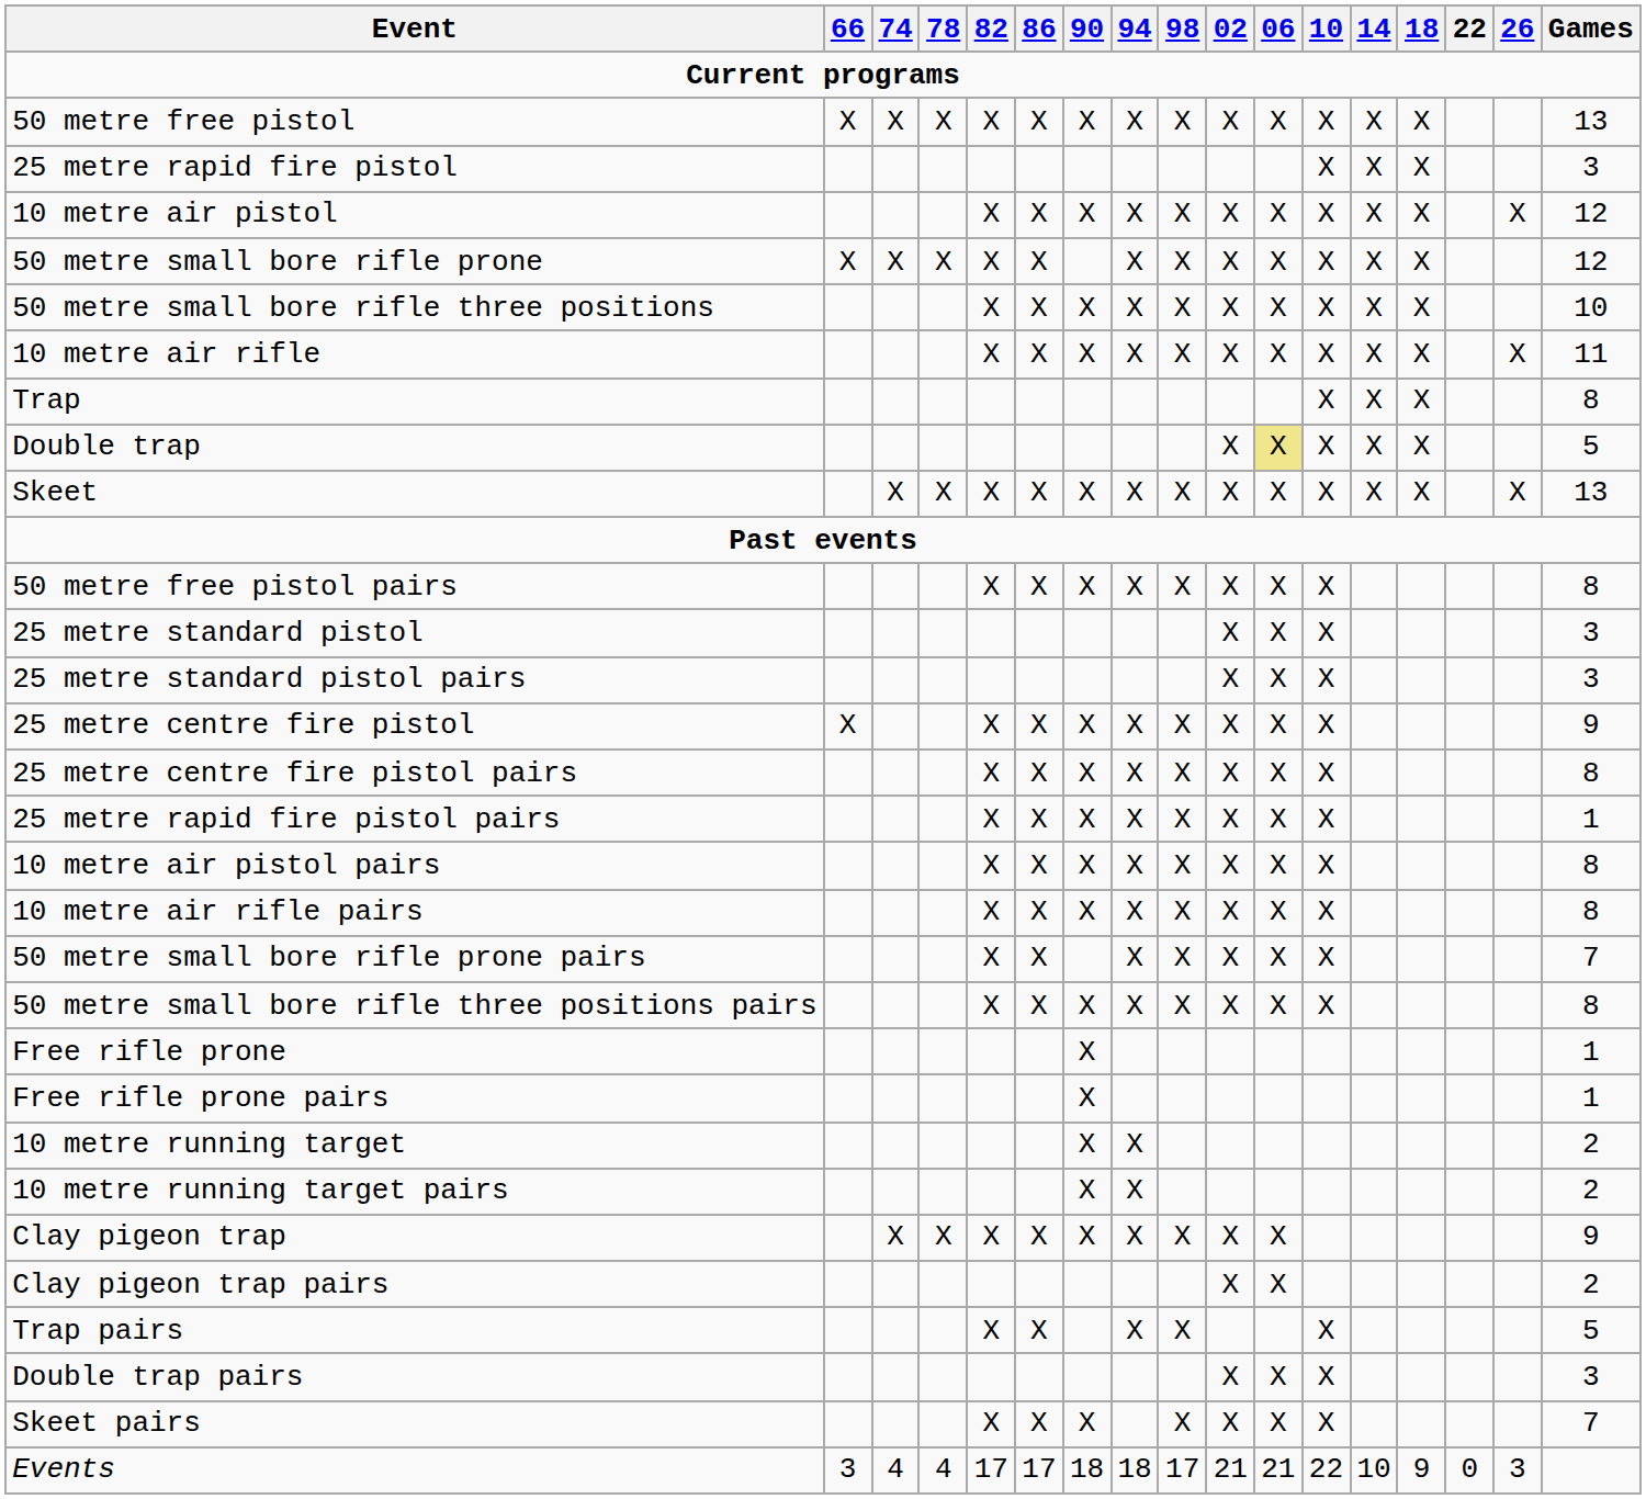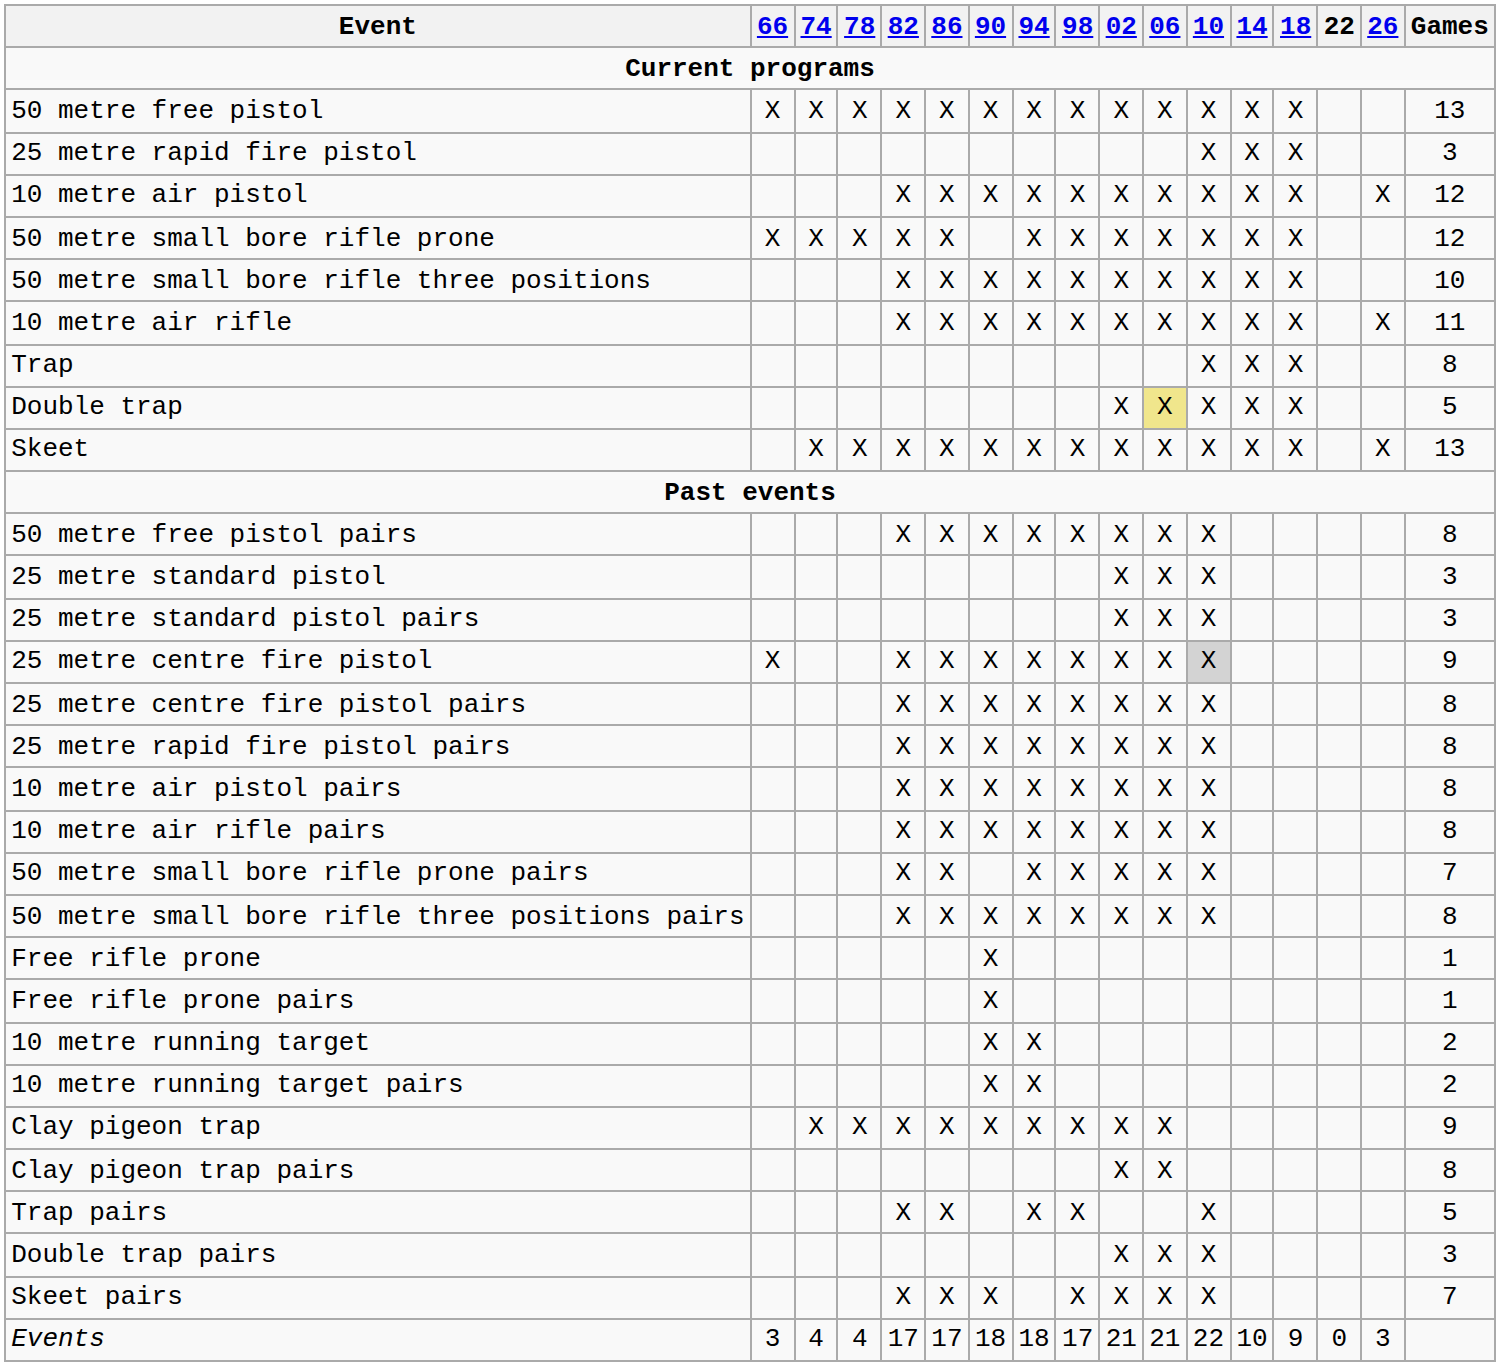 <table class="wikitable">
 <tr>
 <th>Event</th>
 <th><a href='#'>66</a></th>
 <th><a href='#'>74</a></th>
 <th><a href='#'>78</a></th>
 <th><a href='#'>82</a></th>
 <th><a href='#'>86</a></th>
 <th><a href='#'>90</a></th>
 <th><a href='#'>94</a></th>
 <th><a href='#'>98</a></th>
 <th><a href='#'>02</a></th>
 <th><a href='#'>06</a></th>
 <th><a href='#'>10</a></th>
 <th><a href='#'>14</a></th>
 <th><a href='#'>18</a></th>
 <th>22</th>
 <th><a href='#'>26</a></th>
 <th>Games</th>
 </tr>
 <tr>
 <td align=center colspan=17><strong>Current programs</strong></td>
 </tr>
 <tr align=center>
 <td align=left>50 metre free pistol</td>
 <td>X</td>
 <td>X</td>
 <td>X</td>
 <td>X</td>
 <td>X</td>
 <td>X</td>
 <td>X</td>
 <td>X</td>
 <td>X</td>
 <td>X</td>
 <td>X</td>
 <td>X</td>
 <td>X</td>
 <td></td>
 <td></td>
 <td>13</td>
 </tr>
 <tr align=center>
 <td align=left>25 metre rapid fire pistol</td>
 <td></td>
 <td></td>
 <td></td>
 <td></td>
 <td></td>
 <td></td>
 <td></td>
 <td></td>
 <td></td>
 <td></td>
 <td>X</td>
 <td>X</td>
 <td>X</td>
 <td></td>
 <td></td>
 <td>3</td>
 </tr>
 <tr align=center>
 <td align=left>10 metre air pistol</td>
 <td></td>
 <td></td>
 <td></td>
 <td>X</td>
 <td>X</td>
 <td>X</td>
 <td>X</td>
 <td>X</td>
 <td>X</td>
 <td>X</td>
 <td>X</td>
 <td>X</td>
 <td>X</td>
 <td></td>
 <td>X</td>
 <td>12</td>
 </tr>
 <tr align=center>
 <td align=left>50 metre small bore rifle prone</td>
 <td>X</td>
 <td>X</td>
 <td>X</td>
 <td>X</td>
 <td>X</td>
 <td></td>
 <td>X</td>
 <td>X</td>
 <td>X</td>
 <td>X</td>
 <td>X</td>
 <td>X</td>
 <td>X</td>
 <td></td>
 <td></td>
 <td>12</td>
 </tr>
 <tr align=center>
 <td align=left>50 metre small bore rifle three positions</td>
 <td></td>
 <td></td>
 <td></td>
 <td>X</td>
 <td>X</td>
 <td>X</td>
 <td>X</td>
 <td>X</td>
 <td>X</td>
 <td>X</td>
 <td>X</td>
 <td>X</td>
 <td>X</td>
 <td></td>
 <td></td>
 <td>10</td>
 </tr>
 <tr align=center>
 <td align=left>10 metre air rifle</td>
 <td></td>
 <td></td>
 <td></td>
 <td>X</td>
 <td>X</td>
 <td>X</td>
 <td>X</td>
 <td>X</td>
 <td>X</td>
 <td>X</td>
 <td>X</td>
 <td>X</td>
 <td>X</td>
 <td></td>
 <td>X</td>
 <td>11</td>
 </tr>
 <tr align=center>
 <td align=left>Trap</td>
 <td></td>
 <td></td>
 <td></td>
 <td></td>
 <td></td>
 <td></td>
 <td></td>
 <td></td>
 <td></td>
 <td></td>
 <td>X</td>
 <td>X</td>
 <td>X</td>
 <td></td>
 <td></td>
 <td>8</td>
 </tr>
 <tr align=center>
 <td align=left>Double trap</td>
 <td></td>
 <td></td>
 <td></td>
 <td></td>
 <td></td>
 <td></td>
 <td></td>
 <td></td>
 <td>X</td>
 <td style="background: khaki;">X</td>
 <td>X</td>
 <td>X</td>
 <td>X</td>
 <td></td>
 <td></td>
 <td>5</td>
 </tr>
 <tr align=center>
 <td align=left>Skeet</td>
 <td></td>
 <td>X</td>
 <td>X</td>
 <td>X</td>
 <td>X</td>
 <td>X</td>
 <td>X</td>
 <td>X</td>
 <td>X</td>
 <td>X</td>
 <td>X</td>
 <td>X</td>
 <td>X</td>
 <td></td>
 <td>X</td>
 <td>13</td>
 </tr>
 <tr>
 <td align=center colspan=17><strong>Past events</strong></td>
 </tr>
 <tr align=center>
 <td align=left>50 metre free pistol pairs</td>
 <td></td>
 <td></td>
 <td></td>
 <td>X</td>
 <td>X</td>
 <td>X</td>
 <td>X</td>
 <td>X</td>
 <td>X</td>
 <td>X</td>
 <td>X</td>
 <td></td>
 <td></td>
 <td></td>
 <td></td>
 <td>8</td>
 </tr>
 <tr align=center>
 <td align=left>25 metre standard pistol</td>
 <td></td>
 <td></td>
 <td></td>
 <td></td>
 <td></td>
 <td></td>
 <td></td>
 <td></td>
 <td>X</td>
 <td>X</td>
 <td>X</td>
 <td></td>
 <td></td>
 <td></td>
 <td></td>
 <td>3</td>
 </tr>
 <tr align=center>
 <td align=left>25 metre standard pistol pairs</td>
 <td></td>
 <td></td>
 <td></td>
 <td></td>
 <td></td>
 <td></td>
 <td></td>
 <td></td>
 <td>X</td>
 <td>X</td>
 <td>X</td>
 <td></td>
 <td></td>
 <td></td>
 <td></td>
 <td>3</td>
 </tr>
 <tr align=center>
 <td align=left>25 metre centre fire pistol</td>
 <td>X</td>
 <td></td>
 <td></td>
 <td>X</td>
 <td>X</td>
 <td>X</td>
 <td>X</td>
 <td>X</td>
 <td>X</td>
 <td>X</td>
-<td>X</td>
+<td style="background: lightgrey;">X</td>
 <td></td>
 <td></td>
 <td></td>
 <td></td>
 <td>9</td>
 </tr>
 <tr align=center>
 <td align=left>25 metre centre fire pistol pairs</td>
 <td></td>
 <td></td>
 <td></td>
 <td>X</td>
 <td>X</td>
 <td>X</td>
 <td>X</td>
 <td>X</td>
 <td>X</td>
 <td>X</td>
 <td>X</td>
 <td></td>
 <td></td>
 <td></td>
 <td></td>
 <td>8</td>
 </tr>
 <tr align=center>
 <td align=left>25 metre rapid fire pistol pairs</td>
 <td></td>
 <td></td>
 <td></td>
 <td>X</td>
 <td>X</td>
 <td>X</td>
 <td>X</td>
 <td>X</td>
 <td>X</td>
 <td>X</td>
 <td>X</td>
 <td></td>
 <td></td>
 <td></td>
 <td></td>
-<td>1</td>
+<td>8</td>
 </tr>
 <tr align=center>
 <td align=left>10 metre air pistol pairs</td>
 <td></td>
 <td></td>
 <td></td>
 <td>X</td>
 <td>X</td>
 <td>X</td>
 <td>X</td>
 <td>X</td>
 <td>X</td>
 <td>X</td>
 <td>X</td>
 <td></td>
 <td></td>
 <td></td>
 <td></td>
 <td>8</td>
 </tr>
 <tr align=center>
 <td align=left>10 metre air rifle pairs</td>
 <td></td>
 <td></td>
 <td></td>
 <td>X</td>
 <td>X</td>
 <td>X</td>
 <td>X</td>
 <td>X</td>
 <td>X</td>
 <td>X</td>
 <td>X</td>
 <td></td>
 <td></td>
 <td></td>
 <td></td>
 <td>8</td>
 </tr>
 <tr align=center>
 <td align=left>50 metre small bore rifle prone pairs</td>
 <td></td>
 <td></td>
 <td></td>
 <td>X</td>
 <td>X</td>
 <td></td>
 <td>X</td>
 <td>X</td>
 <td>X</td>
 <td>X</td>
 <td>X</td>
 <td></td>
 <td></td>
 <td></td>
 <td></td>
 <td>7</td>
 </tr>
 <tr align=center>
 <td align=left>50 metre small bore rifle three positions pairs</td>
 <td></td>
 <td></td>
 <td></td>
 <td>X</td>
 <td>X</td>
 <td>X</td>
 <td>X</td>
 <td>X</td>
 <td>X</td>
 <td>X</td>
 <td>X</td>
 <td></td>
 <td></td>
 <td></td>
 <td></td>
 <td>8</td>
 </tr>
 <tr align=center>
 <td align=left>Free rifle prone</td>
 <td></td>
 <td></td>
 <td></td>
 <td></td>
 <td></td>
 <td>X</td>
 <td></td>
 <td></td>
 <td></td>
 <td></td>
 <td></td>
 <td></td>
 <td></td>
 <td></td>
 <td></td>
 <td>1</td>
 </tr>
 <tr align=center>
 <td align=left>Free rifle prone pairs</td>
 <td></td>
 <td></td>
 <td></td>
 <td></td>
 <td></td>
 <td>X</td>
 <td></td>
 <td></td>
 <td></td>
 <td></td>
 <td></td>
 <td></td>
 <td></td>
 <td></td>
 <td></td>
 <td>1</td>
 </tr>
 <tr align=center>
 <td align=left>10 metre running target</td>
 <td></td>
 <td></td>
 <td></td>
 <td></td>
 <td></td>
 <td>X</td>
 <td>X</td>
 <td></td>
 <td></td>
 <td></td>
 <td></td>
 <td></td>
 <td></td>
 <td></td>
 <td></td>
 <td>2</td>
 </tr>
 <tr align=center>
 <td align=left>10 metre running target pairs</td>
 <td></td>
 <td></td>
 <td></td>
 <td></td>
 <td></td>
 <td>X</td>
 <td>X</td>
 <td></td>
 <td></td>
 <td></td>
 <td></td>
 <td></td>
 <td></td>
 <td></td>
 <td></td>
 <td>2</td>
 </tr>
 <tr align=center>
 <td align=left>Clay pigeon trap</td>
 <td></td>
 <td>X</td>
 <td>X</td>
 <td>X</td>
 <td>X</td>
 <td>X</td>
 <td>X</td>
 <td>X</td>
 <td>X</td>
 <td>X</td>
 <td></td>
 <td></td>
 <td></td>
 <td></td>
 <td></td>
 <td>9</td>
 </tr>
 <tr align=center>
 <td align=left>Clay pigeon trap pairs</td>
 <td></td>
 <td></td>
 <td></td>
 <td></td>
 <td></td>
 <td></td>
 <td></td>
 <td></td>
 <td>X</td>
 <td>X</td>
 <td></td>
 <td></td>
 <td></td>
 <td></td>
 <td></td>
-<td>2</td>
+<td>8</td>
 </tr>
 <tr align=center>
 <td align=left>Trap pairs</td>
 <td></td>
 <td></td>
 <td></td>
 <td>X</td>
 <td>X</td>
 <td></td>
 <td>X</td>
 <td>X</td>
 <td></td>
 <td></td>
 <td>X</td>
 <td></td>
 <td></td>
 <td></td>
 <td></td>
 <td>5</td>
 </tr>
 <tr align=center>
 <td align=left>Double trap pairs</td>
 <td></td>
 <td></td>
 <td></td>
 <td></td>
 <td></td>
 <td></td>
 <td></td>
 <td></td>
 <td>X</td>
 <td>X</td>
 <td>X</td>
 <td></td>
 <td></td>
 <td></td>
 <td></td>
 <td>3</td>
 </tr>
 <tr align=center>
 <td align=left>Skeet pairs</td>
 <td></td>
 <td></td>
 <td></td>
 <td>X</td>
 <td>X</td>
 <td>X</td>
 <td></td>
 <td>X</td>
 <td>X</td>
 <td>X</td>
 <td>X</td>
 <td></td>
 <td></td>
 <td></td>
 <td></td>
 <td>7</td>
 </tr>
 <tr align=center>
 <td align=left><em>Events</em></td>
 <td>3</td>
 <td>4</td>
 <td>4</td>
 <td>17</td>
 <td>17</td>
 <td>18</td>
 <td>18</td>
 <td>17</td>
 <td>21</td>
 <td>21</td>
 <td>22</td>
 <td>10</td>
 <td>9</td>
 <td>0</td>
 <td>3</td>
 </tr>
 </table>
